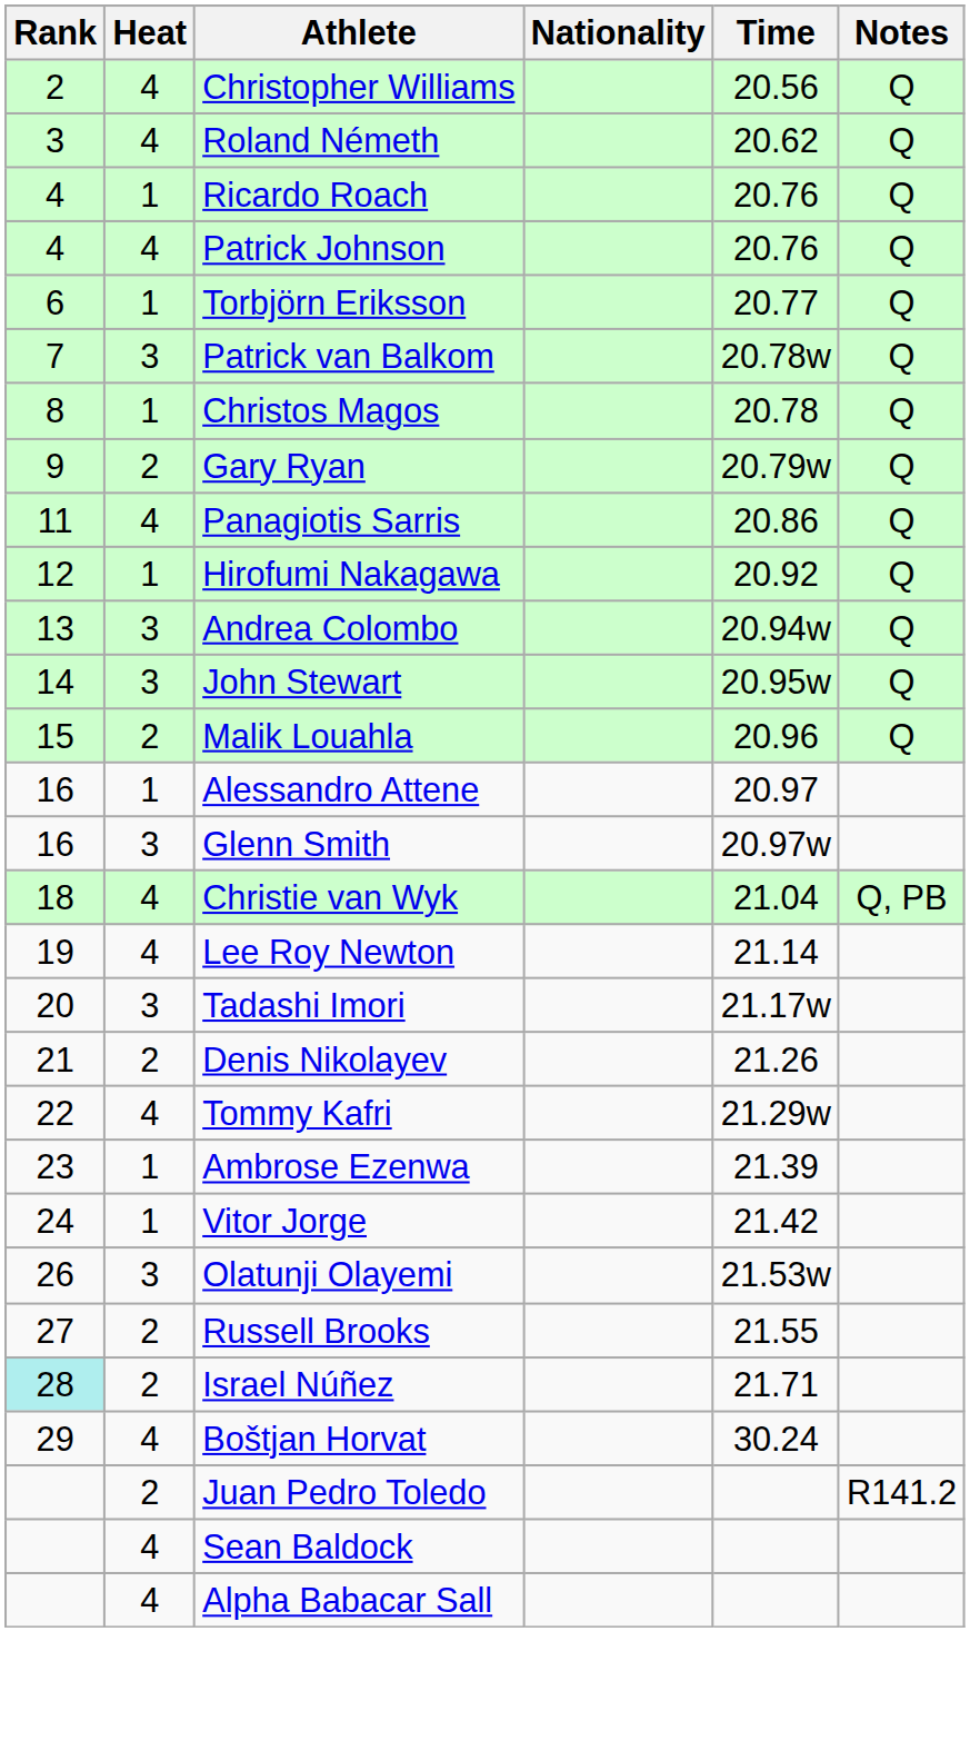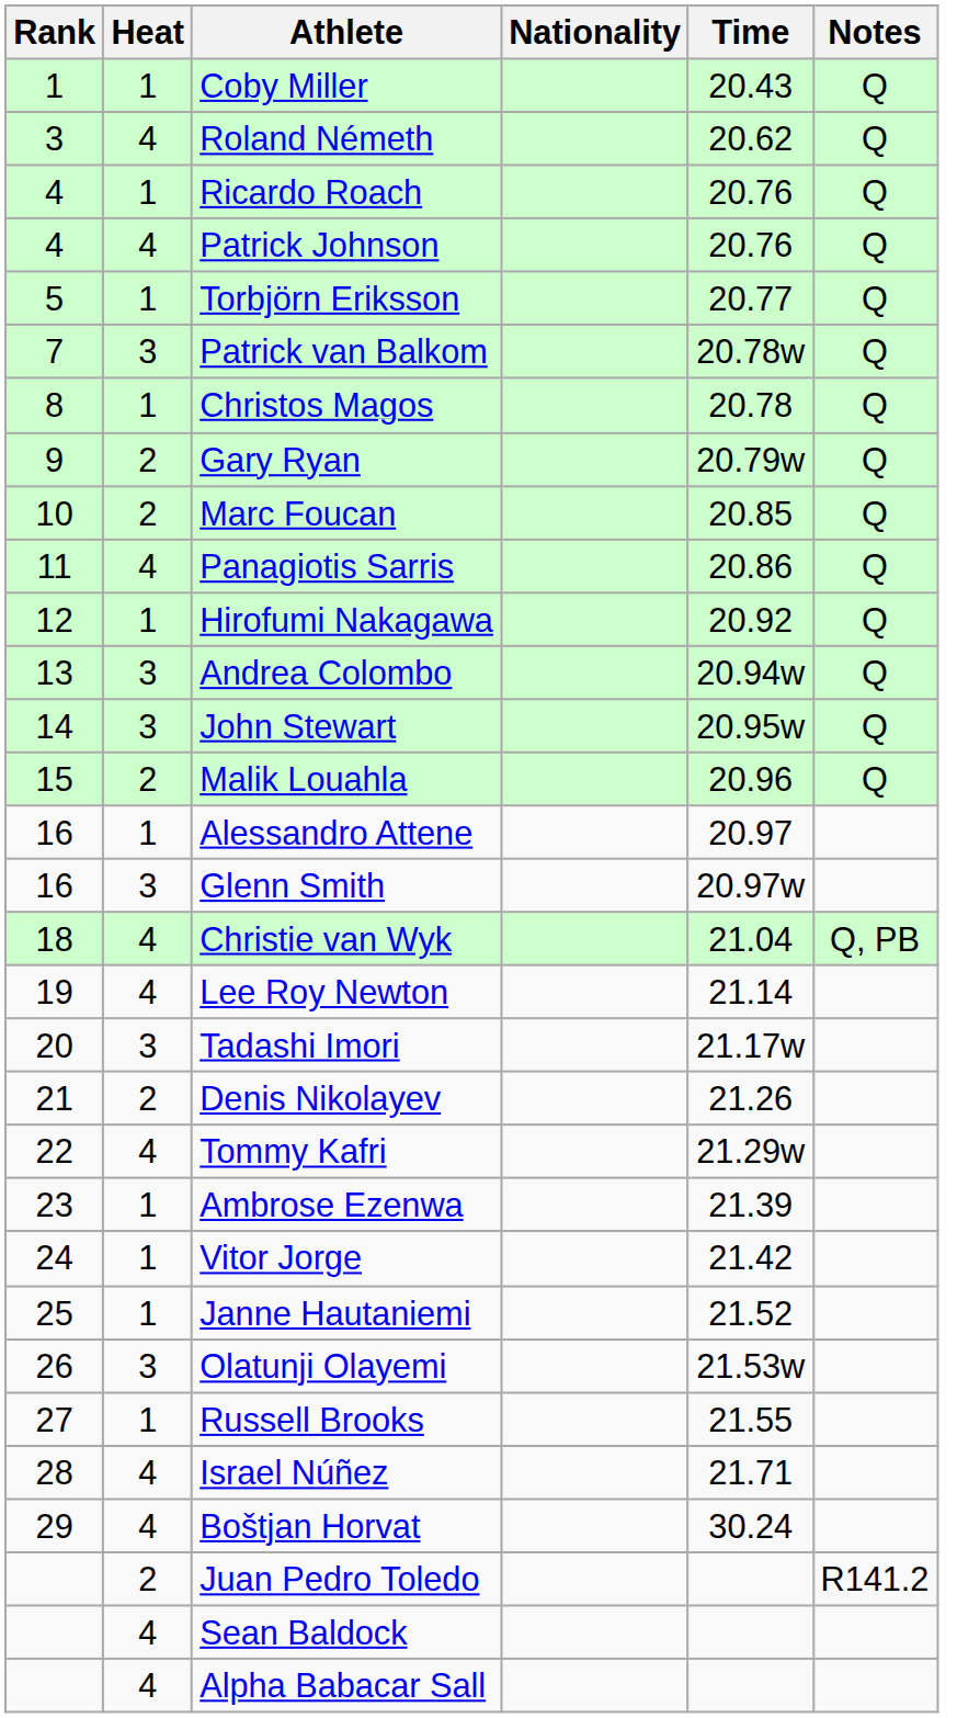 <table class="wikitable sortable" style="text-align:center;font-size:95%">
 <tr>
 <th>Rank</th>
 <th>Heat</th>
 <th>Athlete</th>
 <th>Nationality</th>
 <th>Time</th>
 <th>Notes</th>
 </tr>
 <tr bgcolor=ccffcc>
-<td>2</td>
-<td>4</td>
-<td align="left"><a href='#'>Christopher Williams</a></td>
+<td>1</td>
+<td>1</td>
+<td align="left"><a href='#'>Coby Miller</a></td>
 <td align=left></td>
-<td>20.56</td>
+<td>20.43</td>
 <td>Q</td>
 </tr>
 <tr bgcolor=ccffcc>
 <td>3</td>
 <td>4</td>
 <td align="left"><a href='#'>Roland Németh</a></td>
 <td align=left></td>
 <td>20.62</td>
 <td>Q</td>
 </tr>
 <tr bgcolor=ccffcc>
 <td>4</td>
 <td>1</td>
 <td align="left"><a href='#'>Ricardo Roach</a></td>
 <td align=left></td>
 <td>20.76</td>
 <td>Q</td>
 </tr>
 <tr bgcolor=ccffcc>
 <td>4</td>
 <td>4</td>
 <td align="left"><a href='#'>Patrick Johnson</a></td>
 <td align=left></td>
 <td>20.76</td>
 <td>Q</td>
 </tr>
 <tr bgcolor=ccffcc>
-<td>6</td>
+<td>5</td>
 <td>1</td>
 <td align="left"><a href='#'>Torbjörn Eriksson</a></td>
 <td align=left></td>
 <td>20.77</td>
 <td>Q</td>
 </tr>
 <tr bgcolor=ccffcc>
 <td>7</td>
 <td>3</td>
 <td align="left"><a href='#'>Patrick van Balkom</a></td>
 <td align=left></td>
 <td>20.78w</td>
 <td>Q</td>
 </tr>
 <tr bgcolor=ccffcc>
 <td>8</td>
 <td>1</td>
 <td align="left"><a href='#'>Christos Magos</a></td>
 <td align=left></td>
 <td>20.78</td>
 <td>Q</td>
 </tr>
 <tr bgcolor=ccffcc>
 <td>9</td>
 <td>2</td>
 <td align="left"><a href='#'>Gary Ryan</a></td>
 <td align=left></td>
 <td>20.79w</td>
+<td>Q</td>
+</tr>
+<tr bgcolor=ccffcc>
+<td>10</td>
+<td>2</td>
+<td align="left"><a href='#'>Marc Foucan</a></td>
+<td align=left></td>
+<td>20.85</td>
 <td>Q</td>
 </tr>
 <tr bgcolor=ccffcc>
 <td>11</td>
 <td>4</td>
 <td align="left"><a href='#'>Panagiotis Sarris</a></td>
 <td align=left></td>
 <td>20.86</td>
 <td>Q</td>
 </tr>
 <tr bgcolor=ccffcc>
 <td>12</td>
 <td>1</td>
 <td align="left"><a href='#'>Hirofumi Nakagawa</a></td>
 <td align=left></td>
 <td>20.92</td>
 <td>Q</td>
 </tr>
 <tr bgcolor=ccffcc>
 <td>13</td>
 <td>3</td>
 <td align="left"><a href='#'>Andrea Colombo</a></td>
 <td align=left></td>
 <td>20.94w</td>
 <td>Q</td>
 </tr>
 <tr bgcolor=ccffcc>
 <td>14</td>
 <td>3</td>
 <td align="left"><a href='#'>John Stewart</a></td>
 <td align=left></td>
 <td>20.95w</td>
 <td>Q</td>
 </tr>
 <tr bgcolor=ccffcc>
 <td>15</td>
 <td>2</td>
 <td align="left"><a href='#'>Malik Louahla</a></td>
 <td align=left></td>
 <td>20.96</td>
 <td>Q</td>
 </tr>
 <tr>
 <td>16</td>
 <td>1</td>
 <td align="left"><a href='#'>Alessandro Attene</a></td>
 <td align=left></td>
 <td>20.97</td>
 <td></td>
 </tr>
 <tr>
 <td>16</td>
 <td>3</td>
 <td align="left"><a href='#'>Glenn Smith</a></td>
 <td align=left></td>
 <td>20.97w</td>
 <td></td>
 </tr>
 <tr bgcolor=ccffcc>
 <td>18</td>
 <td>4</td>
 <td align="left"><a href='#'>Christie van Wyk</a></td>
 <td align=left></td>
 <td>21.04</td>
 <td>Q, PB</td>
 </tr>
 <tr>
 <td>19</td>
 <td>4</td>
 <td align="left"><a href='#'>Lee Roy Newton</a></td>
 <td align=left></td>
 <td>21.14</td>
 <td></td>
 </tr>
 <tr>
 <td>20</td>
 <td>3</td>
 <td align="left"><a href='#'>Tadashi Imori</a></td>
 <td align=left></td>
 <td>21.17w</td>
 <td></td>
 </tr>
 <tr>
 <td>21</td>
 <td>2</td>
 <td align="left"><a href='#'>Denis Nikolayev</a></td>
 <td align=left></td>
 <td>21.26</td>
 <td></td>
 </tr>
 <tr>
 <td>22</td>
 <td>4</td>
 <td align="left"><a href='#'>Tommy Kafri</a></td>
 <td align=left></td>
 <td>21.29w</td>
 <td></td>
 </tr>
 <tr>
 <td>23</td>
 <td>1</td>
 <td align="left"><a href='#'>Ambrose Ezenwa</a></td>
 <td align=left></td>
 <td>21.39</td>
 <td></td>
 </tr>
 <tr>
 <td>24</td>
 <td>1</td>
 <td align="left"><a href='#'>Vitor Jorge</a></td>
 <td align=left></td>
 <td>21.42</td>
 <td></td>
 </tr>
 <tr>
+<td>25</td>
+<td>1</td>
+<td align="left"><a href='#'>Janne Hautaniemi</a></td>
+<td align=left></td>
+<td>21.52</td>
+<td></td>
+</tr>
+<tr>
 <td>26</td>
 <td>3</td>
 <td align="left"><a href='#'>Olatunji Olayemi</a></td>
 <td align=left></td>
 <td>21.53w</td>
 <td></td>
 </tr>
 <tr>
 <td>27</td>
-<td>2</td>
+<td>1</td>
 <td align="left"><a href='#'>Russell Brooks</a></td>
 <td align=left></td>
 <td>21.55</td>
 <td></td>
 </tr>
 <tr>
-<td style="background: paleturquoise;">28</td>
-<td>2</td>
+<td>28</td>
+<td>4</td>
 <td align="left"><a href='#'>Israel Núñez</a></td>
 <td align=left></td>
 <td>21.71</td>
 <td></td>
 </tr>
 <tr>
 <td>29</td>
 <td>4</td>
 <td align="left"><a href='#'>Boštjan Horvat</a></td>
 <td align=left></td>
 <td>30.24</td>
 <td></td>
 </tr>
 <tr>
 <td></td>
 <td>2</td>
 <td align="left"><a href='#'>Juan Pedro Toledo</a></td>
 <td align=left></td>
 <td></td>
 <td>R141.2</td>
 </tr>
 <tr>
 <td></td>
 <td>4</td>
 <td align="left"><a href='#'>Sean Baldock</a></td>
 <td align=left></td>
 <td></td>
 <td></td>
 </tr>
 <tr>
 <td></td>
 <td>4</td>
 <td align="left"><a href='#'>Alpha Babacar Sall</a></td>
 <td align=left></td>
 <td></td>
 <td></td>
 </tr>
 </table>
